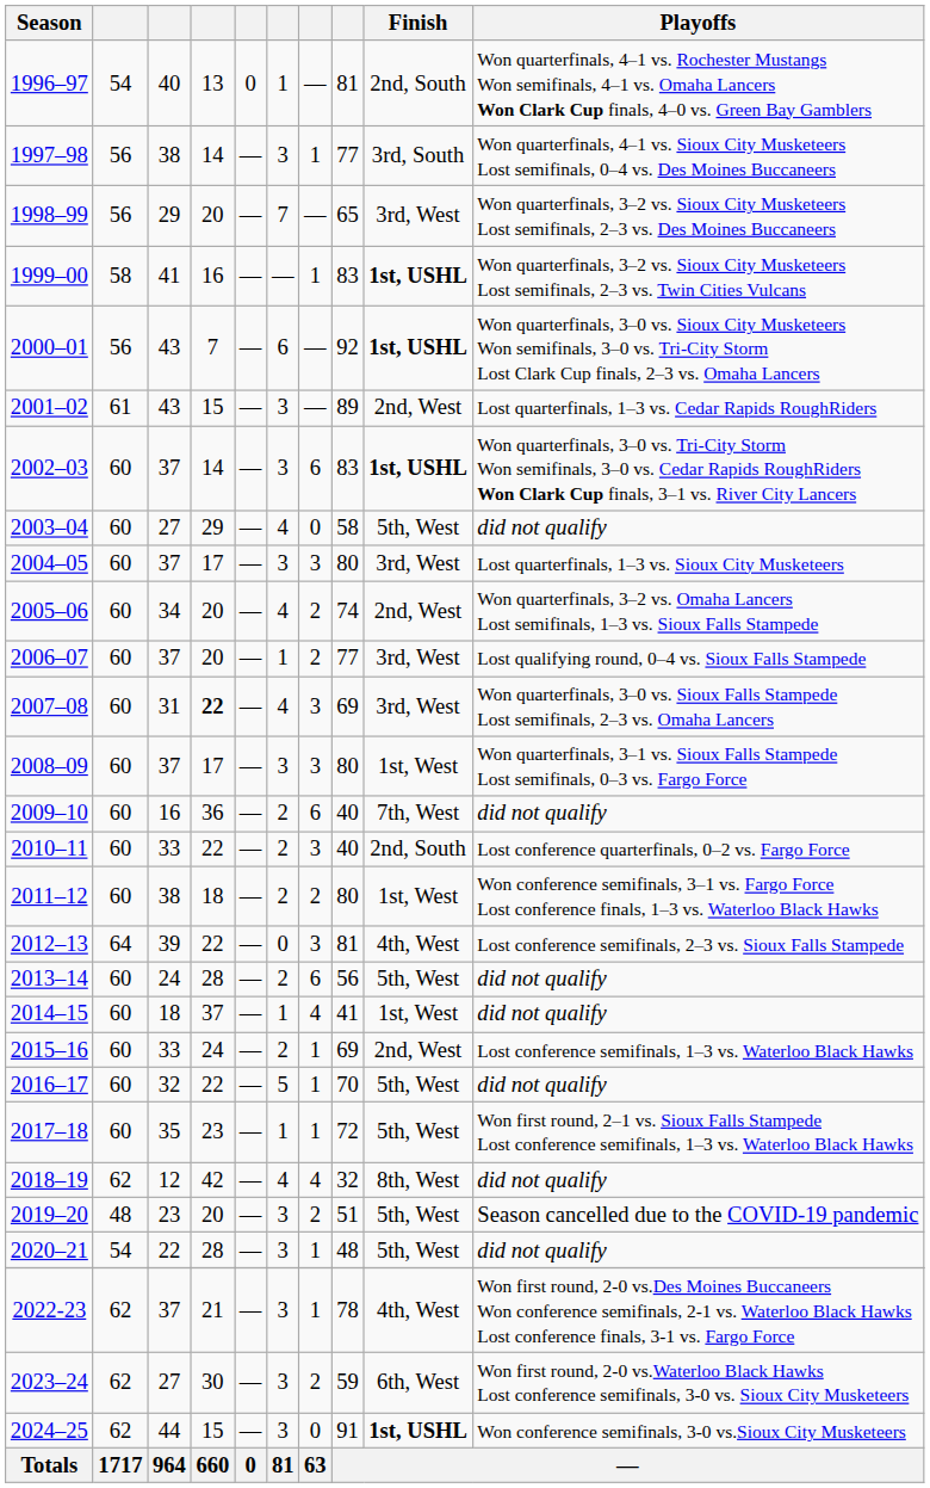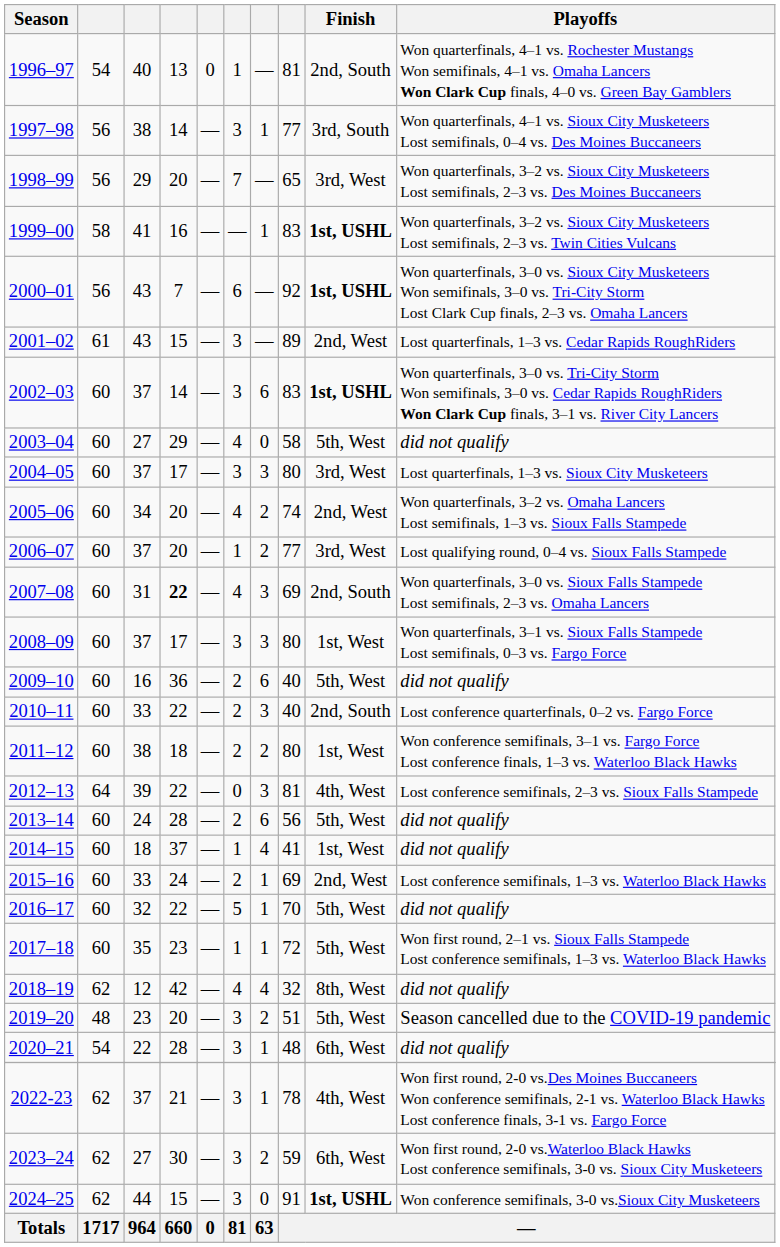 <table class="wikitable" style="text-align:center;">
 <tr>
 <th>Season</th>
 <th></th>
 <th></th>
 <th></th>
 <th></th>
 <th></th>
 <th></th>
 <th></th>
 <th>Finish</th>
 <th>Playoffs</th>
 </tr>
 <tr>
 <td><a href='#'>1996–97</a></td>
 <td>54</td>
 <td>40</td>
 <td>13</td>
 <td>0</td>
 <td>1</td>
 <td>—</td>
 <td>81</td>
 <td>2nd, South</td>
 <td align=left><small>Won quarterfinals, 4–1 vs. <a href='#'>Rochester Mustangs</a><br>Won semifinals, 4–1 vs. <a href='#'>Omaha Lancers</a><br><strong>Won Clark Cup</strong> finals, 4–0 vs. <a href='#'>Green Bay Gamblers</a></small></td>
 </tr>
 <tr>
 <td><a href='#'>1997–98</a></td>
 <td>56</td>
 <td>38</td>
 <td>14</td>
 <td>—</td>
 <td>3</td>
 <td>1</td>
 <td>77</td>
 <td>3rd, South</td>
 <td align=left><small>Won quarterfinals, 4–1 vs. <a href='#'>Sioux City Musketeers</a><br>Lost semifinals, 0–4 vs. <a href='#'>Des Moines Buccaneers</a></small></td>
 </tr>
 <tr>
 <td><a href='#'>1998–99</a></td>
 <td>56</td>
 <td>29</td>
 <td>20</td>
 <td>—</td>
 <td>7</td>
 <td>—</td>
 <td>65</td>
 <td>3rd, West</td>
 <td align=left><small>Won quarterfinals, 3–2 vs. <a href='#'>Sioux City Musketeers</a><br>Lost semifinals, 2–3 vs. <a href='#'>Des Moines Buccaneers</a></small></td>
 </tr>
 <tr>
 <td><a href='#'>1999–00</a></td>
 <td>58</td>
 <td>41</td>
 <td>16</td>
 <td>—</td>
 <td>—</td>
 <td>1</td>
 <td>83</td>
 <td><strong>1st, USHL</strong></td>
 <td align=left><small>Won quarterfinals, 3–2 vs. <a href='#'>Sioux City Musketeers</a><br>Lost semifinals, 2–3 vs. <a href='#'>Twin Cities Vulcans</a></small></td>
 </tr>
 <tr>
 <td><a href='#'>2000–01</a></td>
 <td>56</td>
 <td>43</td>
 <td>7</td>
 <td>—</td>
 <td>6</td>
 <td>—</td>
 <td>92</td>
 <td><strong>1st, USHL</strong></td>
 <td align=left><small>Won quarterfinals, 3–0 vs. <a href='#'>Sioux City Musketeers</a><br>Won semifinals, 3–0 vs. <a href='#'>Tri-City Storm</a><br>Lost Clark Cup finals, 2–3 vs. <a href='#'>Omaha Lancers</a></small></td>
 </tr>
 <tr>
 <td><a href='#'>2001–02</a></td>
 <td>61</td>
 <td>43</td>
 <td>15</td>
 <td>—</td>
 <td>3</td>
 <td>—</td>
 <td>89</td>
 <td>2nd, West</td>
 <td align=left><small>Lost quarterfinals, 1–3 vs. <a href='#'>Cedar Rapids RoughRiders</a></small></td>
 </tr>
 <tr>
 <td><a href='#'>2002–03</a></td>
 <td>60</td>
 <td>37</td>
 <td>14</td>
 <td>—</td>
 <td>3</td>
 <td>6</td>
 <td>83</td>
 <td><strong>1st, USHL</strong></td>
 <td align=left><small>Won quarterfinals, 3–0 vs. <a href='#'>Tri-City Storm</a><br>Won semifinals, 3–0 vs. <a href='#'>Cedar Rapids RoughRiders</a><br><strong>Won Clark Cup</strong> finals, 3–1 vs. <a href='#'>River City Lancers</a></small></td>
 </tr>
 <tr>
 <td><a href='#'>2003–04</a></td>
 <td>60</td>
 <td>27</td>
 <td>29</td>
 <td>—</td>
 <td>4</td>
 <td>0</td>
 <td>58</td>
 <td>5th, West</td>
 <td align=left><em>did not qualify</em></td>
 </tr>
 <tr>
 <td><a href='#'>2004–05</a></td>
 <td>60</td>
 <td>37</td>
 <td>17</td>
 <td>—</td>
 <td>3</td>
 <td>3</td>
 <td>80</td>
 <td>3rd, West</td>
 <td align=left><small>Lost quarterfinals, 1–3 vs. <a href='#'>Sioux City Musketeers</a></small></td>
 </tr>
 <tr>
 <td><a href='#'>2005–06</a></td>
 <td>60</td>
 <td>34</td>
 <td>20</td>
 <td>—</td>
 <td>4</td>
 <td>2</td>
 <td>74</td>
 <td>2nd, West</td>
 <td align=left><small>Won quarterfinals, 3–2 vs. <a href='#'>Omaha Lancers</a><br>Lost semifinals, 1–3 vs. <a href='#'>Sioux Falls Stampede</a></small></td>
 </tr>
 <tr>
 <td><a href='#'>2006–07</a></td>
 <td>60</td>
 <td>37</td>
 <td>20</td>
 <td>—</td>
 <td>1</td>
 <td>2</td>
 <td>77</td>
 <td>3rd, West</td>
 <td align=left><small>Lost qualifying round, 0–4 vs. <a href='#'>Sioux Falls Stampede</a></small></td>
 </tr>
 <tr>
 <td><a href='#'>2007–08</a></td>
 <td>60</td>
 <td>31</td>
 <td><strong>22</strong></td>
 <td>—</td>
 <td>4</td>
 <td>3</td>
 <td>69</td>
-<td>3rd, West</td>
+<td>2nd, South</td>
 <td align=left><small>Won quarterfinals, 3–0 vs. <a href='#'>Sioux Falls Stampede</a><br>Lost semifinals, 2–3 vs. <a href='#'>Omaha Lancers</a></small></td>
 </tr>
 <tr>
 <td><a href='#'>2008–09</a></td>
 <td>60</td>
 <td>37</td>
 <td>17</td>
 <td>—</td>
 <td>3</td>
 <td>3</td>
 <td>80</td>
 <td>1st, West</td>
 <td align=left><small>Won quarterfinals, 3–1 vs. <a href='#'>Sioux Falls Stampede</a><br>Lost semifinals, 0–3 vs. <a href='#'>Fargo Force</a></small></td>
 </tr>
 <tr>
 <td><a href='#'>2009–10</a></td>
 <td>60</td>
 <td>16</td>
 <td>36</td>
 <td>—</td>
 <td>2</td>
 <td>6</td>
 <td>40</td>
-<td>7th, West</td>
+<td>5th, West</td>
 <td align=left><em>did not qualify</em></td>
 </tr>
 <tr>
 <td><a href='#'>2010–11</a></td>
 <td>60</td>
 <td>33</td>
 <td>22</td>
 <td>—</td>
 <td>2</td>
 <td>3</td>
 <td>40</td>
 <td>2nd, South</td>
 <td align=left><small>Lost conference quarterfinals, 0–2 vs. <a href='#'>Fargo Force</a></small></td>
 </tr>
 <tr>
 <td><a href='#'>2011–12</a></td>
 <td>60</td>
 <td>38</td>
 <td>18</td>
 <td>—</td>
 <td>2</td>
 <td>2</td>
 <td>80</td>
 <td>1st, West</td>
 <td align=left><small>Won conference semifinals, 3–1 vs. <a href='#'>Fargo Force</a><br>Lost conference finals, 1–3 vs. <a href='#'>Waterloo Black Hawks</a></small></td>
 </tr>
 <tr>
 <td><a href='#'>2012–13</a></td>
 <td>64</td>
 <td>39</td>
 <td>22</td>
 <td>—</td>
 <td>0</td>
 <td>3</td>
 <td>81</td>
 <td>4th, West</td>
 <td align=left><small>Lost conference semifinals, 2–3 vs. <a href='#'>Sioux Falls Stampede</a></small></td>
 </tr>
 <tr>
 <td><a href='#'>2013–14</a></td>
 <td>60</td>
 <td>24</td>
 <td>28</td>
 <td>—</td>
 <td>2</td>
 <td>6</td>
 <td>56</td>
 <td>5th, West</td>
 <td align=left><em>did not qualify</em></td>
 </tr>
 <tr>
 <td><a href='#'>2014–15</a></td>
 <td>60</td>
 <td>18</td>
 <td>37</td>
 <td>—</td>
 <td>1</td>
 <td>4</td>
 <td>41</td>
 <td>1st, West</td>
 <td align=left><em>did not qualify</em></td>
 </tr>
 <tr>
 <td><a href='#'>2015–16</a></td>
 <td>60</td>
 <td>33</td>
 <td>24</td>
 <td>—</td>
 <td>2</td>
 <td>1</td>
 <td>69</td>
 <td>2nd, West</td>
 <td align=left><small>Lost conference semifinals, 1–3 vs. <a href='#'>Waterloo Black Hawks</a></small></td>
 </tr>
 <tr>
 <td><a href='#'>2016–17</a></td>
 <td>60</td>
 <td>32</td>
 <td>22</td>
 <td>—</td>
 <td>5</td>
 <td>1</td>
 <td>70</td>
 <td>5th, West</td>
 <td align=left><em>did not qualify</em></td>
 </tr>
 <tr>
 <td><a href='#'>2017–18</a></td>
 <td>60</td>
 <td>35</td>
 <td>23</td>
 <td>—</td>
 <td>1</td>
 <td>1</td>
 <td>72</td>
 <td>5th, West</td>
 <td align=left><small>Won first round, 2–1 vs. <a href='#'>Sioux Falls Stampede</a><br>Lost conference semifinals, 1–3 vs. <a href='#'>Waterloo Black Hawks</a></small></td>
 </tr>
 <tr>
 <td><a href='#'>2018–19</a></td>
 <td>62</td>
 <td>12</td>
 <td>42</td>
 <td>—</td>
 <td>4</td>
 <td>4</td>
 <td>32</td>
 <td>8th, West</td>
 <td align=left><em>did not qualify</em></td>
 </tr>
 <tr>
 <td><a href='#'>2019–20</a></td>
 <td>48</td>
 <td>23</td>
 <td>20</td>
 <td>—</td>
 <td>3</td>
 <td>2</td>
 <td>51</td>
 <td>5th, West</td>
 <td align=left>Season cancelled due to the <a href='#'>COVID-19 pandemic</a></td>
 </tr>
 <tr>
 <td><a href='#'>2020–21</a></td>
 <td>54</td>
 <td>22</td>
 <td>28</td>
 <td>—</td>
 <td>3</td>
 <td>1</td>
 <td>48</td>
-<td>5th, West</td>
+<td>6th, West</td>
 <td align=left><em>did not qualify</em></td>
 </tr>
 <tr |>
 </tr>
 <tr>
 <td><a href='#'>2022-23</a></td>
 <td>62</td>
 <td>37</td>
 <td>21</td>
 <td>—</td>
 <td>3</td>
 <td>1</td>
 <td>78</td>
 <td>4th, West</td>
 <td align=left><small>Won first round, 2-0 vs.<a href='#'>Des Moines Buccaneers</a><br>Won conference semifinals, 2-1 vs. <a href='#'>Waterloo Black Hawks</a><br>Lost conference finals, 3-1 vs. <a href='#'>Fargo Force</a></small></td>
 </tr>
 <tr>
 <td><a href='#'>2023–24</a></td>
 <td>62</td>
 <td>27</td>
 <td>30</td>
 <td>—</td>
 <td>3</td>
 <td>2</td>
 <td>59</td>
 <td>6th, West</td>
 <td align=left><small>Won first round, 2-0 vs.<a href='#'>Waterloo Black Hawks</a><br>Lost conference semifinals, 3-0 vs. <a href='#'>Sioux City Musketeers</a></small></td>
 </tr>
 <tr>
 <td><a href='#'>2024–25</a></td>
 <td>62</td>
 <td>44</td>
 <td>15</td>
 <td>—</td>
 <td>3</td>
 <td>0</td>
 <td>91</td>
 <td><strong>1st, USHL</strong></td>
 <td align=left><small>Won conference semifinals, 3-0 vs.<a href='#'>Sioux City Musketeers</a><br></small></td>
 </tr>
 <tr>
 <th>Totals</th>
 <th>1717</th>
 <th>964</th>
 <th>660</th>
 <th>0</th>
 <th>81</th>
 <th>63</th>
 <th colspan=3>—</th>
 </tr>
 </table>
